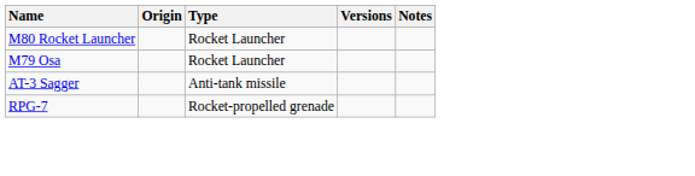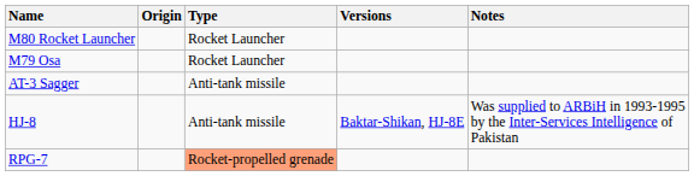 <table class="wikitable">
 <tr>
 <th style="text-align: left;">Name</th>
 <th style="text-align: left;">Origin</th>
 <th style="text-align: left;">Type</th>
 <th style="text-align: left;">Versions</th>
 <th style="text-align: left;">Notes</th>
 </tr>
 <tr>
 <td><a href='#'>M80 Rocket Launcher</a></td>
 <td></td>
 <td>Rocket Launcher</td>
 <td></td>
 <td></td>
 </tr>
 <tr>
 <td><a href='#'>M79 Osa</a></td>
 <td></td>
 <td>Rocket Launcher</td>
 <td></td>
 <td></td>
 </tr>
 <tr>
 <td><a href='#'>AT-3 Sagger</a></td>
 <td></td>
 <td>Anti-tank missile</td>
 <td></td>
 <td></td>
 </tr>
 <tr>
+<td><a href='#'>HJ-8</a></td>
+<td></td>
+<td>Anti-tank missile</td>
+<td><a href='#'>Baktar-Shikan</a>, <a href='#'>HJ-8E</a></td>
+<td>Was <a href='#'>supplied</a> to <a href='#'>ARBiH</a> in 1993-1995<br>by the <a href='#'>Inter-Services Intelligence</a> of<br>Pakistan</td>
+</tr>
+<tr>
 <td><a href='#'>RPG-7</a></td>
 <td></td>
-<td>Rocket-propelled grenade</td>
+<td style="background: lightsalmon;">Rocket-propelled grenade</td>
 <td></td>
 <td></td>
 </tr>
 </table>
